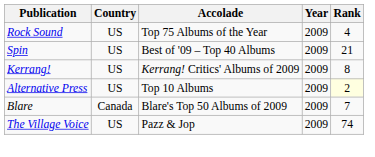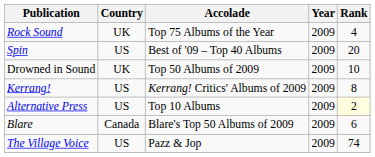 <table class="wikitable sortable">
 <tr>
 <th>Publication</th>
 <th>Country</th>
 <th>Accolade</th>
 <th>Year</th>
 <th>Rank</th>
 </tr>
 <tr>
 <td><em><a href='#'>Rock Sound</a></em></td>
-<td style="text-align:center;">US</td>
+<td style="text-align:center;">UK</td>
 <td>Top 75 Albums of the Year</td>
 <td>2009</td>
 <td style="text-align:center;">4</td>
 </tr>
 <tr>
 <td><em><a href='#'>Spin</a></em></td>
 <td style="text-align:center;">US</td>
 <td>Best of '09 – Top 40 Albums</td>
 <td>2009</td>
-<td style="text-align:center;">21</td>
+<td style="text-align:center;">20</td>
+</tr>
+<tr>
+<td>Drowned in Sound</td>
+<td style="text-align:center;">UK</td>
+<td>Top 50 Albums of 2009</td>
+<td>2009</td>
+<td style="text-align:center;">10</td>
 </tr>
 <tr>
 <td><em><a href='#'>Kerrang!</a></em></td>
 <td style="text-align:center;">US</td>
 <td><em>Kerrang!</em> Critics' Albums of 2009</td>
 <td>2009</td>
 <td style="text-align:center;">8</td>
 </tr>
 <tr>
 <td><em><a href='#'>Alternative Press</a></em></td>
 <td style="text-align:center;">US</td>
 <td>Top 10 Albums</td>
 <td>2009</td>
 <td style="background: lightyellow; text-align:center;">2</td>
 </tr>
 <tr>
 <td><em>Blare</em></td>
 <td style="text-align:center;">Canada</td>
 <td>Blare's Top 50 Albums of 2009</td>
 <td>2009</td>
-<td style="text-align:center;">7</td>
+<td style="text-align:center;">6</td>
 </tr>
 <tr>
 <td><em><a href='#'>The Village Voice</a></em></td>
 <td style="text-align:center;">US</td>
 <td>Pazz & Jop</td>
 <td>2009</td>
 <td style="text-align:center;">74</td>
 </tr>
 </table>
